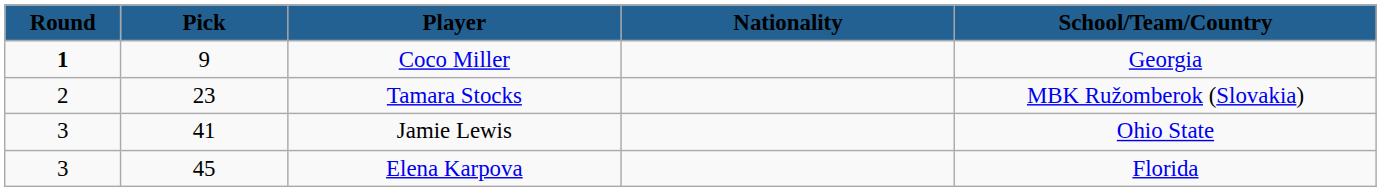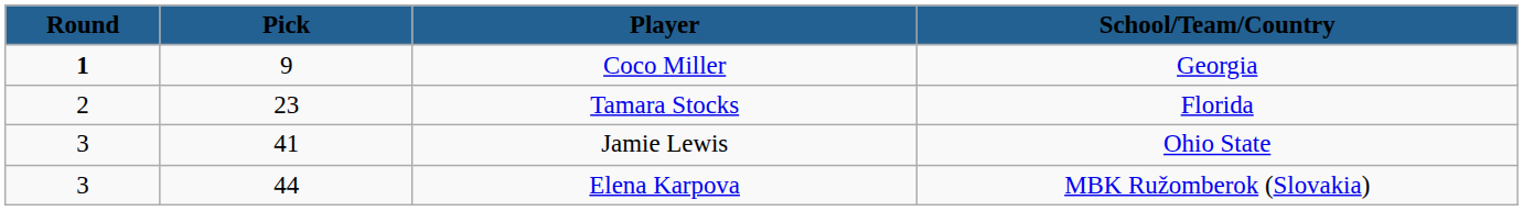 <table class="wikitable" style="text-align:center; width:60em">
 <tr>
 <th style="background: #236192" width="2%"><span>Round</span></th>
 <th style="background: #236192" width="5%"><span>Pick</span></th>
 <th style="background: #236192" width="10%"><span>Player</span></th>
-<th style="background: #236192" width="10%"><span>Nationality</span></th>
 <th style="background: #236192" width="10%"><span>School/Team/Country</span></th>
 </tr>
 <tr>
 <td><strong>1</strong></td>
 <td>9</td>
 <td><a href='#'>Coco Miller</a></td>
-<td></td>
 <td><a href='#'>Georgia</a></td>
 </tr>
 <tr>
 <td>2</td>
 <td>23</td>
 <td><a href='#'>Tamara Stocks</a></td>
-<td></td>
-<td><a href='#'>MBK Ružomberok</a> (<a href='#'>Slovakia</a>)</td>
+<td><a href='#'>Florida</a></td>
 </tr>
 <tr>
 <td>3</td>
 <td>41</td>
 <td>Jamie Lewis</td>
-<td></td>
 <td><a href='#'>Ohio State</a></td>
 </tr>
 <tr>
 <td>3</td>
-<td>45</td>
+<td>44</td>
 <td><a href='#'>Elena Karpova</a></td>
-<td></td>
-<td><a href='#'>Florida</a></td>
+<td><a href='#'>MBK Ružomberok</a> (<a href='#'>Slovakia</a>)</td>
 </tr>
 </table>
